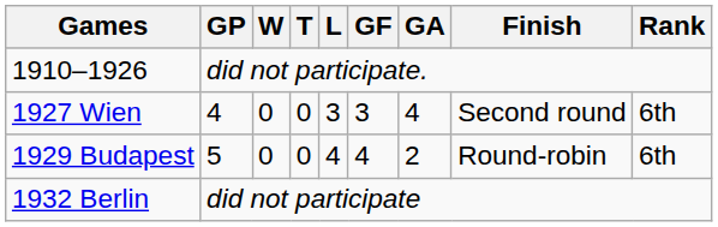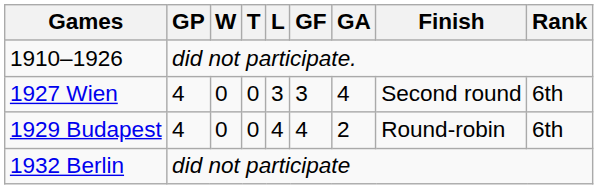 <table class="wikitable sortable">
 <tr>
 <th>Games</th>
 <th>GP</th>
 <th>W</th>
 <th>T</th>
 <th>L</th>
 <th>GF</th>
 <th>GA</th>
 <th>Finish</th>
 <th>Rank</th>
 </tr>
 <tr>
 <td>1910–1926</td>
 <td colspan=8><em>did not participate.</em></td>
 </tr>
 <tr>
 <td> <a href='#'>1927 Wien</a></td>
 <td>4</td>
 <td>0</td>
 <td>0</td>
 <td>3</td>
 <td>3</td>
 <td>4</td>
 <td>Second round</td>
 <td>6th</td>
 </tr>
 <tr>
 <td> <a href='#'>1929 Budapest</a></td>
-<td>5</td>
+<td>4</td>
 <td>0</td>
 <td>0</td>
 <td>4</td>
 <td>4</td>
 <td>2</td>
 <td>Round-robin</td>
 <td>6th</td>
 </tr>
 <tr>
 <td> <a href='#'>1932 Berlin</a></td>
 <td colspan=8><em>did not participate</em></td>
 </tr>
 </table>
